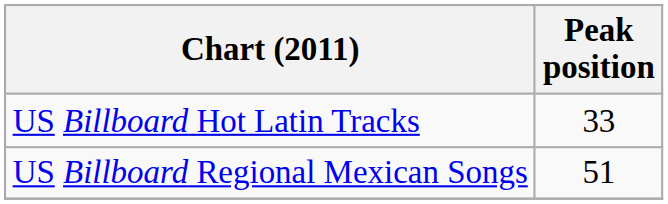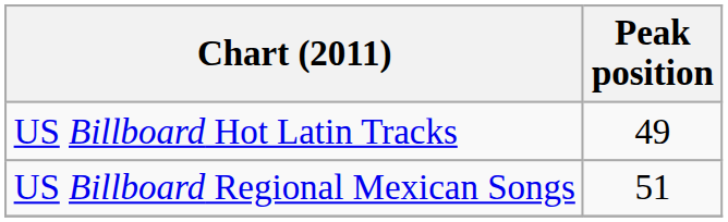 <table class="wikitable">
 <tr>
 <th align="left">Chart (2011)</th>
 <th align="left">Peak<br>position</th>
 </tr>
 <tr>
 <td align="left"><a href='#'>US</a> <a href='#'><em>Billboard</em> Hot Latin Tracks</a></td>
-<td align="center">33</td>
+<td align="center">49</td>
 </tr>
 <tr>
 <td align="left"><a href='#'>US</a> <a href='#'><em>Billboard</em> Regional Mexican Songs</a></td>
 <td align="center">51</td>
 </tr>
 <tr>
 </tr>
 </table>
